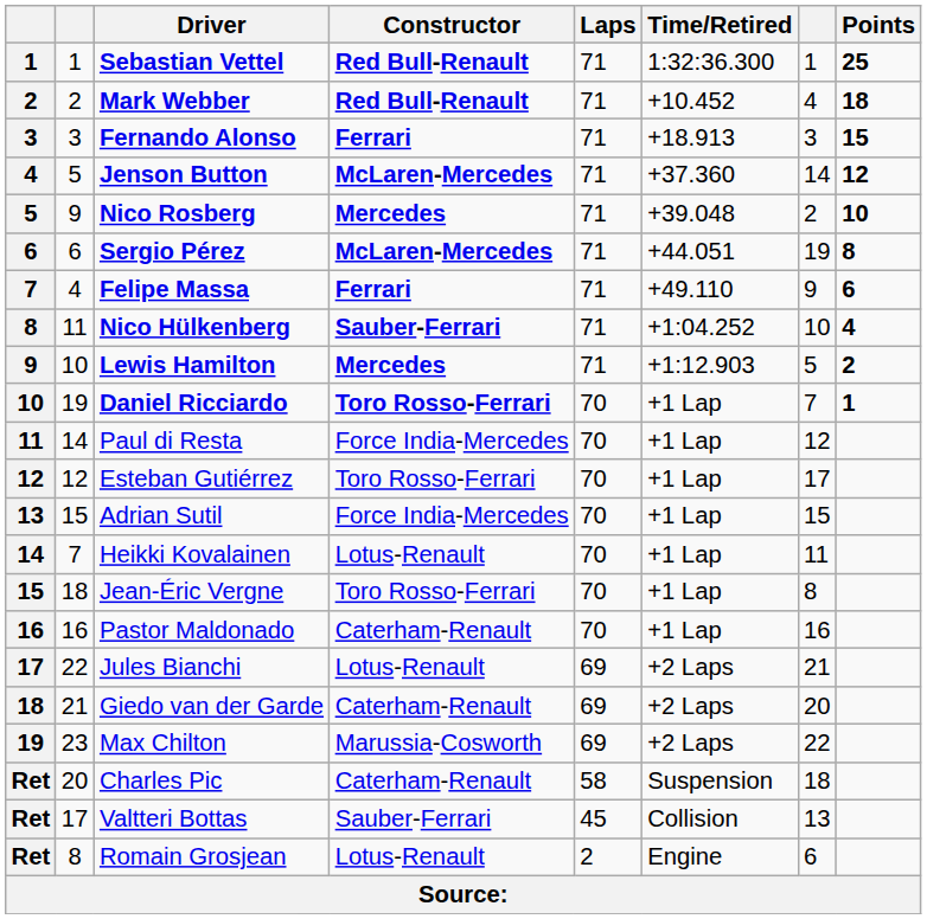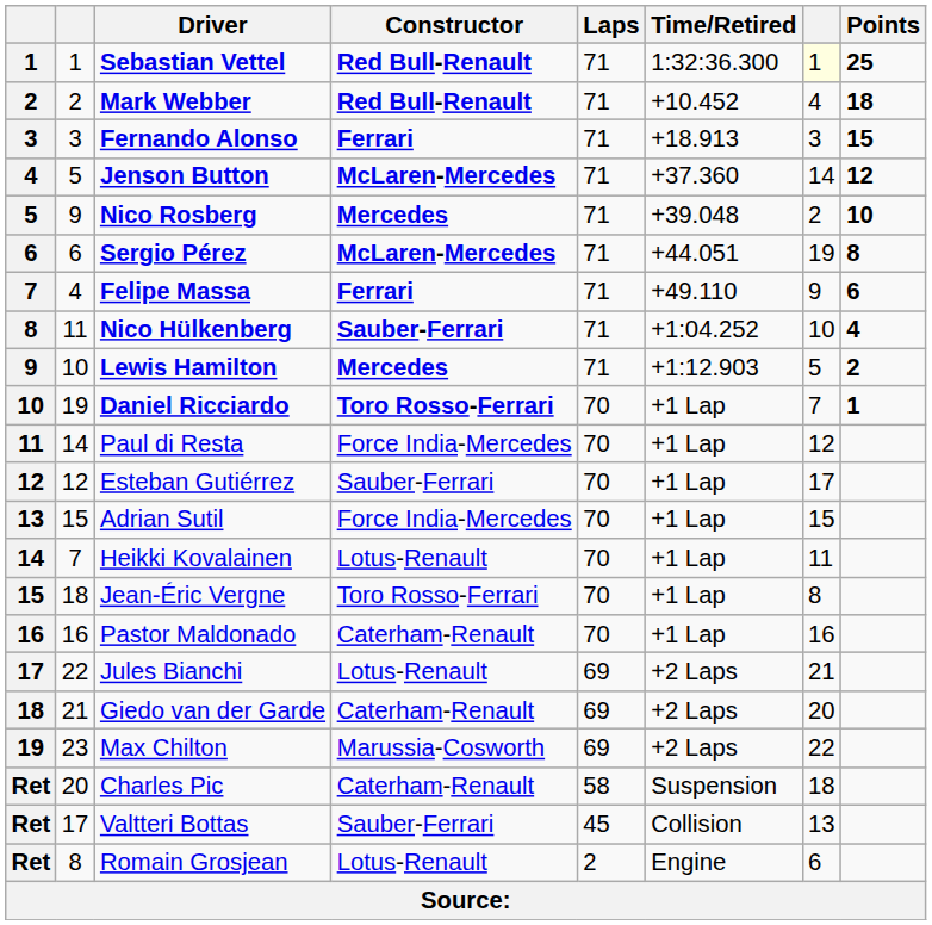 <table class=wikitable style="font-size:85%">
 <tr>
 <th></th>
 <th></th>
 <th>Driver</th>
 <th>Constructor</th>
 <th>Laps</th>
 <th>Time/Retired</th>
 <th></th>
 <th>Points</th>
 </tr>
 <tr>
 <th>1</th>
 <td align="center">1</td>
 <td> <strong><a href='#'>Sebastian Vettel</a></strong></td>
 <td><strong><a href='#'>Red Bull</a>-<a href='#'>Renault</a></strong></td>
 <td>71</td>
 <td>1:32:36.300</td>
-<td>1</td>
+<td style="background: lightyellow;">1</td>
 <td><strong>25</strong></td>
 </tr>
 <tr>
 <th>2</th>
 <td align="center">2</td>
 <td> <strong><a href='#'>Mark Webber</a></strong></td>
 <td><strong><a href='#'>Red Bull</a>-<a href='#'>Renault</a></strong></td>
 <td>71</td>
 <td>+10.452</td>
 <td>4</td>
 <td><strong>18</strong></td>
 </tr>
 <tr>
 <th>3</th>
 <td align="center">3</td>
 <td> <strong><a href='#'>Fernando Alonso</a></strong></td>
 <td><strong><a href='#'>Ferrari</a></strong></td>
 <td>71</td>
 <td>+18.913</td>
 <td>3</td>
 <td><strong>15</strong></td>
 </tr>
 <tr>
 <th>4</th>
 <td align="center">5</td>
 <td> <strong><a href='#'>Jenson Button</a></strong></td>
 <td><strong><a href='#'>McLaren</a>-<a href='#'>Mercedes</a></strong></td>
 <td>71</td>
 <td>+37.360</td>
 <td>14</td>
 <td><strong>12</strong></td>
 </tr>
 <tr>
 <th>5</th>
 <td align="center">9</td>
 <td> <strong><a href='#'>Nico Rosberg</a></strong></td>
 <td><strong><a href='#'>Mercedes</a></strong></td>
 <td>71</td>
 <td>+39.048</td>
 <td>2</td>
 <td><strong>10</strong></td>
 </tr>
 <tr>
 <th>6</th>
 <td align="center">6</td>
 <td> <strong><a href='#'>Sergio Pérez</a></strong></td>
 <td><strong><a href='#'>McLaren</a>-<a href='#'>Mercedes</a></strong></td>
 <td>71</td>
 <td>+44.051</td>
 <td>19</td>
 <td><strong>8</strong></td>
 </tr>
 <tr>
 <th>7</th>
 <td align="center">4</td>
 <td> <strong><a href='#'>Felipe Massa</a></strong></td>
 <td><strong><a href='#'>Ferrari</a></strong></td>
 <td>71</td>
 <td>+49.110</td>
 <td>9</td>
 <td><strong>6</strong></td>
 </tr>
 <tr>
 <th>8</th>
 <td align="center">11</td>
 <td> <strong><a href='#'>Nico Hülkenberg</a></strong></td>
 <td><strong><a href='#'>Sauber</a>-<a href='#'>Ferrari</a></strong></td>
 <td>71</td>
 <td>+1:04.252</td>
 <td>10</td>
 <td><strong>4</strong></td>
 </tr>
 <tr>
 <th>9</th>
 <td align="center">10</td>
 <td> <strong><a href='#'>Lewis Hamilton</a></strong></td>
 <td><strong><a href='#'>Mercedes</a></strong></td>
 <td>71</td>
 <td>+1:12.903</td>
 <td>5</td>
 <td><strong>2</strong></td>
 </tr>
 <tr>
 <th>10</th>
 <td align="center">19</td>
 <td> <strong><a href='#'>Daniel Ricciardo</a></strong></td>
 <td><strong><a href='#'>Toro Rosso</a>-<a href='#'>Ferrari</a></strong></td>
 <td>70</td>
 <td>+1 Lap</td>
 <td>7</td>
 <td><strong>1</strong></td>
 </tr>
 <tr>
 <th>11</th>
 <td align="center">14</td>
 <td> <a href='#'>Paul di Resta</a></td>
 <td><a href='#'>Force India</a>-<a href='#'>Mercedes</a></td>
 <td>70</td>
 <td>+1 Lap</td>
 <td>12</td>
 <td></td>
 </tr>
 <tr>
 <th>12</th>
 <td align="center">12</td>
 <td> <a href='#'>Esteban Gutiérrez</a></td>
-<td><a href='#'>Toro Rosso</a>-<a href='#'>Ferrari</a></td>
+<td><a href='#'>Sauber</a>-<a href='#'>Ferrari</a></td>
 <td>70</td>
 <td>+1 Lap</td>
 <td>17</td>
 <td></td>
 </tr>
 <tr>
 <th>13</th>
 <td align="center">15</td>
 <td> <a href='#'>Adrian Sutil</a></td>
 <td><a href='#'>Force India</a>-<a href='#'>Mercedes</a></td>
 <td>70</td>
 <td>+1 Lap</td>
 <td>15</td>
 <td></td>
 </tr>
 <tr>
 <th>14</th>
 <td align="center">7</td>
 <td> <a href='#'>Heikki Kovalainen</a></td>
 <td><a href='#'>Lotus</a>-<a href='#'>Renault</a></td>
 <td>70</td>
 <td>+1 Lap</td>
 <td>11</td>
 <td></td>
 </tr>
 <tr>
 <th>15</th>
 <td align="center">18</td>
 <td> <a href='#'>Jean-Éric Vergne</a></td>
 <td><a href='#'>Toro Rosso</a>-<a href='#'>Ferrari</a></td>
 <td>70</td>
 <td>+1 Lap</td>
 <td>8</td>
 <td></td>
 </tr>
 <tr>
 <th>16</th>
 <td align="center">16</td>
 <td> <a href='#'>Pastor Maldonado</a></td>
 <td><a href='#'>Caterham</a>-<a href='#'>Renault</a></td>
 <td>70</td>
 <td>+1 Lap</td>
 <td>16</td>
 <td></td>
 </tr>
 <tr>
 <th>17</th>
 <td align="center">22</td>
 <td> <a href='#'>Jules Bianchi</a></td>
 <td><a href='#'>Lotus</a>-<a href='#'>Renault</a></td>
 <td>69</td>
 <td>+2 Laps</td>
 <td>21</td>
 <td></td>
 </tr>
 <tr>
 <th>18</th>
 <td align="center">21</td>
 <td> <a href='#'>Giedo van der Garde</a></td>
 <td><a href='#'>Caterham</a>-<a href='#'>Renault</a></td>
 <td>69</td>
 <td>+2 Laps</td>
 <td>20</td>
 <td></td>
 </tr>
 <tr>
 <th>19</th>
 <td align="center">23</td>
 <td> <a href='#'>Max Chilton</a></td>
 <td><a href='#'>Marussia</a>-<a href='#'>Cosworth</a></td>
 <td>69</td>
 <td>+2 Laps</td>
 <td>22</td>
 <td></td>
 </tr>
 <tr>
 <th>Ret</th>
 <td align="center">20</td>
 <td> <a href='#'>Charles Pic</a></td>
 <td><a href='#'>Caterham</a>-<a href='#'>Renault</a></td>
 <td>58</td>
 <td>Suspension</td>
 <td>18</td>
 <td></td>
 </tr>
 <tr>
 <th>Ret</th>
 <td align="center">17</td>
 <td> <a href='#'>Valtteri Bottas</a></td>
 <td><a href='#'>Sauber</a>-<a href='#'>Ferrari</a></td>
 <td>45</td>
 <td>Collision</td>
 <td>13</td>
 <td></td>
 </tr>
 <tr>
 <th>Ret</th>
 <td align="center">8</td>
 <td> <a href='#'>Romain Grosjean</a></td>
 <td><a href='#'>Lotus</a>-<a href='#'>Renault</a></td>
 <td>2</td>
 <td>Engine</td>
 <td>6</td>
 <td></td>
 </tr>
 <tr>
 <th colspan=8>Source:</th>
 </tr>
 <tr>
 </tr>
 </table>
